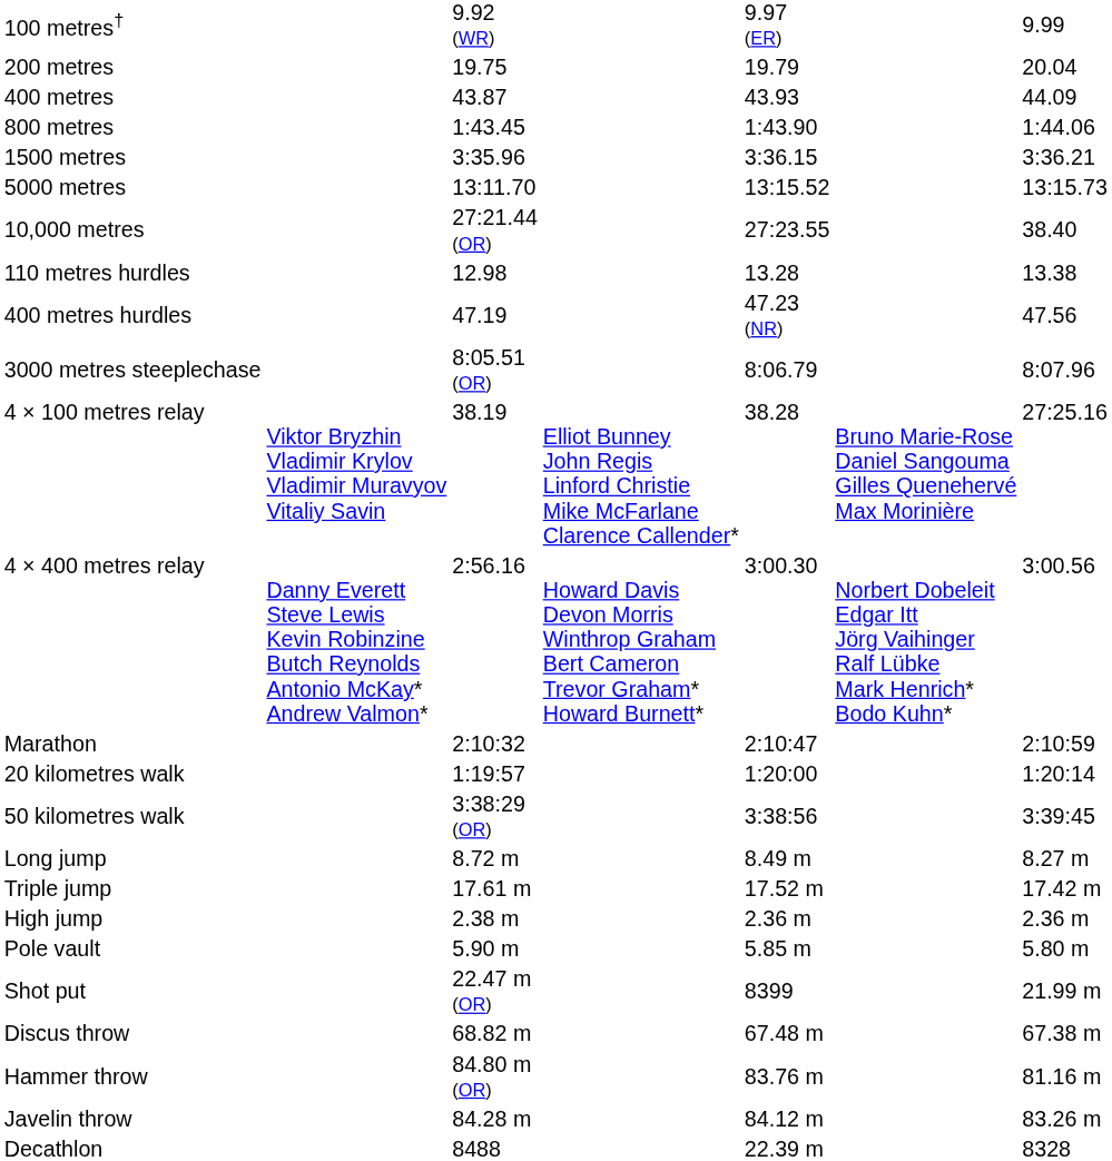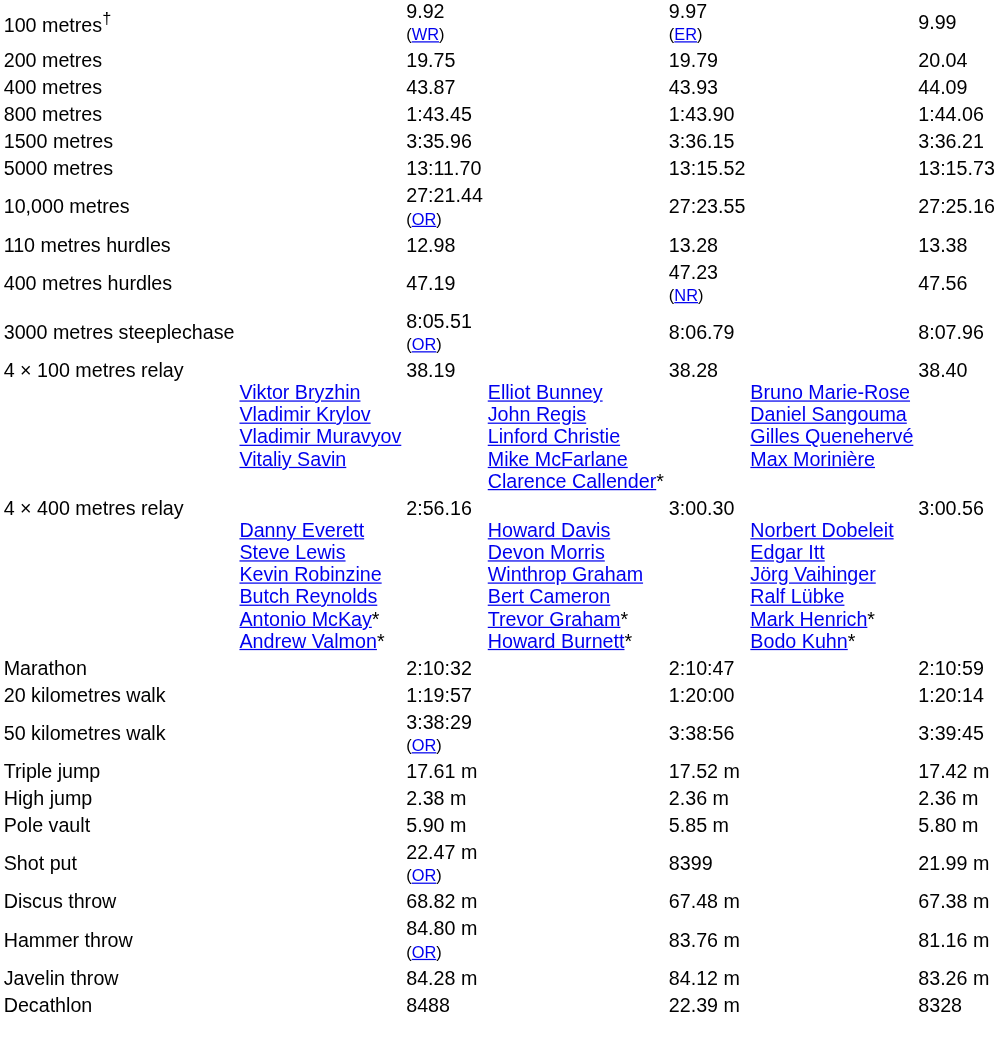 <table>
 <tr>
 <td>100 metres<sup>†</sup><br></td>
 <td></td>
 <td>9.92<br><small>(<a href='#'>WR</a>)</small></td>
 <td></td>
 <td>9.97<br><small>(<a href='#'>ER</a>)</small></td>
 <td></td>
 <td>9.99</td>
 </tr>
 <tr>
 <td>200 metres<br></td>
 <td></td>
 <td>19.75</td>
 <td></td>
 <td>19.79</td>
 <td></td>
 <td>20.04</td>
 </tr>
 <tr>
 <td>400 metres<br></td>
 <td></td>
 <td>43.87</td>
 <td></td>
 <td>43.93</td>
 <td></td>
 <td>44.09</td>
 </tr>
 <tr>
 <td>800 metres<br></td>
 <td></td>
 <td>1:43.45</td>
 <td></td>
 <td>1:43.90</td>
 <td></td>
 <td>1:44.06</td>
 </tr>
 <tr>
 <td>1500 metres<br></td>
 <td></td>
 <td>3:35.96</td>
 <td></td>
 <td>3:36.15</td>
 <td></td>
 <td>3:36.21</td>
 </tr>
 <tr>
 <td>5000 metres<br></td>
 <td></td>
 <td>13:11.70</td>
 <td></td>
 <td>13:15.52</td>
 <td></td>
 <td>13:15.73</td>
 </tr>
 <tr>
 <td>10,000 metres<br></td>
 <td></td>
 <td>27:21.44<br><small>(<a href='#'>OR</a>) </small></td>
 <td></td>
 <td>27:23.55</td>
 <td></td>
-<td>38.40</td>
+<td>27:25.16</td>
 </tr>
 <tr>
 <td>110 metres hurdles<br></td>
 <td></td>
 <td>12.98</td>
 <td></td>
 <td>13.28</td>
 <td></td>
 <td>13.38</td>
 </tr>
 <tr>
 <td>400 metres hurdles<br></td>
 <td></td>
 <td>47.19</td>
 <td></td>
 <td>47.23<br><small>(<a href='#'>NR</a>)</small></td>
 <td></td>
 <td>47.56</td>
 </tr>
 <tr>
 <td>3000 metres steeplechase<br></td>
 <td></td>
 <td>8:05.51<br><small>(<a href='#'>OR</a>) </small></td>
 <td></td>
 <td>8:06.79</td>
 <td></td>
 <td>8:07.96</td>
 </tr>
 <tr valign="top">
 <td>4 × 100 metres relay<br></td>
 <td><br> <a href='#'>Viktor Bryzhin</a><br> <a href='#'>Vladimir Krylov</a><br> <a href='#'>Vladimir Muravyov</a><br> <a href='#'>Vitaliy Savin</a></td>
 <td>38.19</td>
 <td><br> <a href='#'>Elliot Bunney</a><br> <a href='#'>John Regis</a><br> <a href='#'>Linford Christie</a><br><a href='#'>Mike McFarlane</a><br><a href='#'>Clarence Callender</a>*</td>
 <td>38.28</td>
 <td><br> <a href='#'>Bruno Marie-Rose</a><br> <a href='#'>Daniel Sangouma</a><br> <a href='#'>Gilles Quenehervé</a><br> <a href='#'>Max Morinière</a></td>
-<td>27:25.16</td>
+<td>38.40</td>
 </tr>
 <tr valign="top">
 <td>4 × 400 metres relay<br></td>
 <td><br> <a href='#'>Danny Everett</a><br><a href='#'>Steve Lewis</a><br><a href='#'>Kevin Robinzine</a><br><a href='#'>Butch Reynolds</a><br><a href='#'>Antonio McKay</a>*<br><a href='#'>Andrew Valmon</a>*</td>
 <td>2:56.16</td>
 <td><br> <a href='#'>Howard Davis</a><br><a href='#'>Devon Morris</a><br><a href='#'>Winthrop Graham</a><br><a href='#'>Bert Cameron</a><br><a href='#'>Trevor Graham</a>*<br><a href='#'>Howard Burnett</a>*</td>
 <td>3:00.30</td>
 <td><br> <a href='#'>Norbert Dobeleit</a><br><a href='#'>Edgar Itt</a><br><a href='#'>Jörg Vaihinger</a><br><a href='#'>Ralf Lübke</a><br><a href='#'>Mark Henrich</a>*<br><a href='#'>Bodo Kuhn</a>*</td>
 <td>3:00.56</td>
 </tr>
 <tr>
 <td>Marathon<br></td>
 <td></td>
 <td>2:10:32</td>
 <td></td>
 <td>2:10:47</td>
 <td></td>
 <td>2:10:59</td>
 </tr>
 <tr>
 <td>20 kilometres walk<br></td>
 <td></td>
 <td>1:19:57</td>
 <td></td>
 <td>1:20:00</td>
 <td></td>
 <td>1:20:14</td>
 </tr>
 <tr>
 <td>50 kilometres walk<br></td>
 <td></td>
 <td>3:38:29<br><small>(<a href='#'>OR</a>)</small></td>
 <td></td>
 <td>3:38:56</td>
 <td></td>
 <td>3:39:45</td>
-</tr>
-<tr>
-<td>Long jump<br></td>
-<td></td>
-<td>8.72 m</td>
-<td></td>
-<td>8.49 m</td>
-<td></td>
-<td>8.27 m</td>
 </tr>
 <tr>
 <td>Triple jump<br></td>
 <td></td>
 <td>17.61 m</td>
 <td></td>
 <td>17.52 m</td>
 <td></td>
 <td>17.42 m</td>
 </tr>
 <tr valign="top">
 <td rowspan=2>High jump<br></td>
 <td rowspan=2></td>
 <td rowspan=2>2.38 m</td>
 <td rowspan=2></td>
 <td rowspan=2>2.36 m</td>
 <td></td>
 <td rowspan=2>2.36 m</td>
 </tr>
 <tr>
 <td></td>
 </tr>
 <tr>
 <td>Pole vault<br></td>
 <td></td>
 <td>5.90 m</td>
 <td></td>
 <td>5.85 m</td>
 <td></td>
 <td>5.80 m</td>
 </tr>
 <tr>
 <td>Shot put<br></td>
 <td></td>
 <td>22.47 m<br><small>(<a href='#'>OR</a>) </small></td>
 <td></td>
 <td>8399</td>
 <td></td>
 <td>21.99 m</td>
 </tr>
 <tr>
 <td>Discus throw<br></td>
 <td></td>
 <td>68.82 m</td>
 <td></td>
 <td>67.48 m</td>
 <td></td>
 <td>67.38 m</td>
 </tr>
 <tr>
 <td>Hammer throw<br></td>
 <td></td>
 <td>84.80 m<br><small>(<a href='#'>OR</a>) </small></td>
 <td></td>
 <td>83.76 m</td>
 <td></td>
 <td>81.16 m</td>
 </tr>
 <tr>
 <td>Javelin throw<br></td>
 <td></td>
 <td>84.28 m</td>
 <td></td>
 <td>84.12 m</td>
 <td></td>
 <td>83.26 m</td>
 </tr>
 <tr>
 <td>Decathlon<br></td>
 <td></td>
 <td>8488</td>
 <td></td>
 <td>22.39 m</td>
 <td></td>
 <td>8328</td>
 </tr>
 </table>
